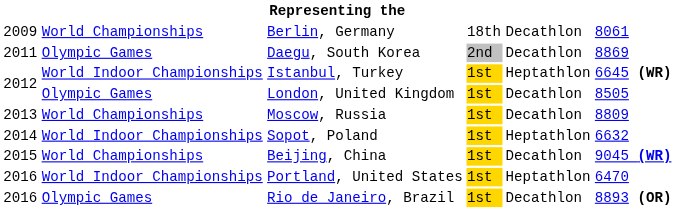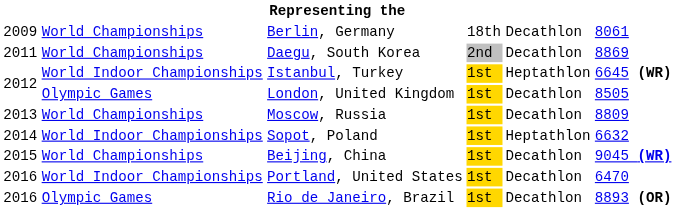 <table>
 <tr>
 <th colspan="7">Representing the </th>
 </tr>
 <tr>
 <td>2009</td>
 <td><a href='#'>World Championships</a></td>
 <td><a href='#'>Berlin</a>, Germany</td>
 <td>18th</td>
 <td>Decathlon</td>
 <td><a href='#'>8061</a></td>
 </tr>
 <tr Championships, Fayetteville,>
 <td>2011</td>
-<td><a href='#'>Olympic Games</a></td>
+<td><a href='#'>World Championships</a></td>
 <td><a href='#'>Daegu</a>, South Korea</td>
 <td style="background:silver;">2nd</td>
 <td>Decathlon</td>
 <td><a href='#'>8869</a></td>
 </tr>
 <tr>
 <td rowspan=2>2012</td>
 <td><a href='#'>World Indoor Championships</a></td>
 <td><a href='#'>Istanbul</a>, Turkey</td>
 <td style="background:gold;">1st</td>
 <td>Heptathlon</td>
 <td><a href='#'>6645</a> <strong>(WR)</strong></td>
 </tr>
 <tr>
 <td><a href='#'>Olympic Games</a></td>
 <td><a href='#'>London</a>, United Kingdom</td>
 <td style="background:gold;">1st</td>
 <td>Decathlon</td>
 <td><a href='#'>8505</a></td>
 </tr>
 <tr>
 <td>2013</td>
 <td><a href='#'>World Championships</a></td>
 <td><a href='#'>Moscow</a>, Russia</td>
 <td style="background:gold;">1st</td>
 <td>Decathlon</td>
 <td><a href='#'>8809</a></td>
 </tr>
 <tr>
 <td>2014</td>
 <td><a href='#'>World Indoor Championships</a></td>
 <td><a href='#'>Sopot</a>, Poland</td>
 <td style="background:gold;">1st</td>
 <td>Heptathlon</td>
 <td><a href='#'>6632</a></td>
 </tr>
 <tr>
 <td>2015</td>
 <td><a href='#'>World Championships</a></td>
 <td><a href='#'>Beijing</a>, China</td>
 <td style="background:gold;">1st</td>
 <td>Decathlon</td>
 <td><a href='#'>9045 <strong>(WR)</strong></a></td>
 </tr>
 <tr>
 <td>2016</td>
 <td><a href='#'>World Indoor Championships</a></td>
 <td><a href='#'>Portland</a>, United States</td>
 <td style="background:gold;">1st</td>
-<td>Heptathlon</td>
+<td>Decathlon</td>
 <td><a href='#'>6470</a></td>
 </tr>
 <tr>
 <td>2016</td>
 <td><a href='#'>Olympic Games</a></td>
 <td><a href='#'>Rio de Janeiro</a>, Brazil</td>
 <td style="background:gold;">1st</td>
 <td>Decathlon</td>
 <td><a href='#'>8893</a> <strong>(OR)</strong></td>
 </tr>
 </table>
